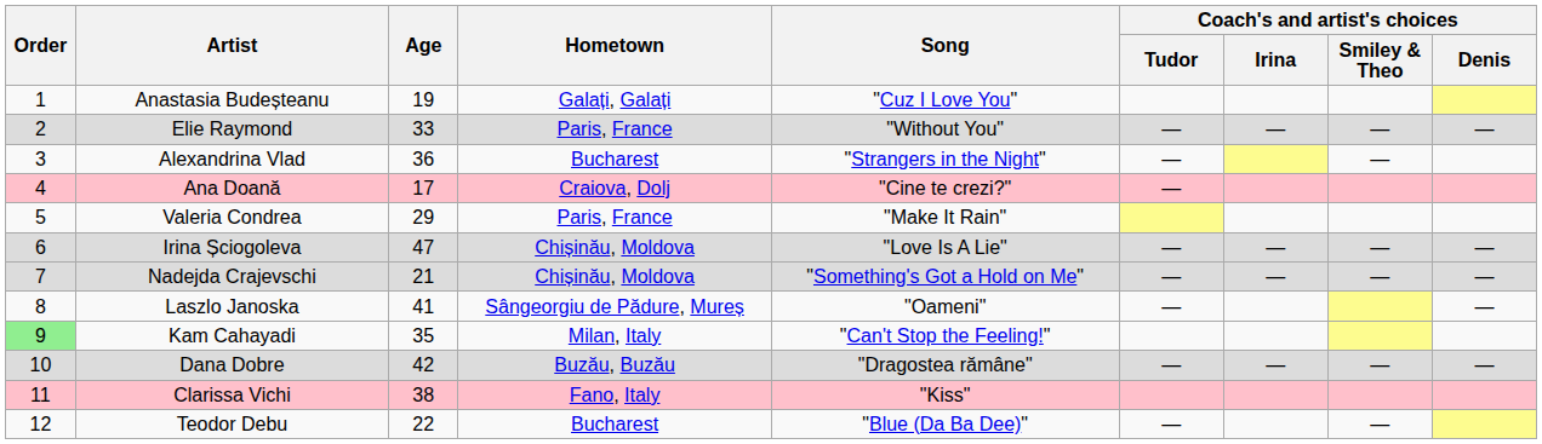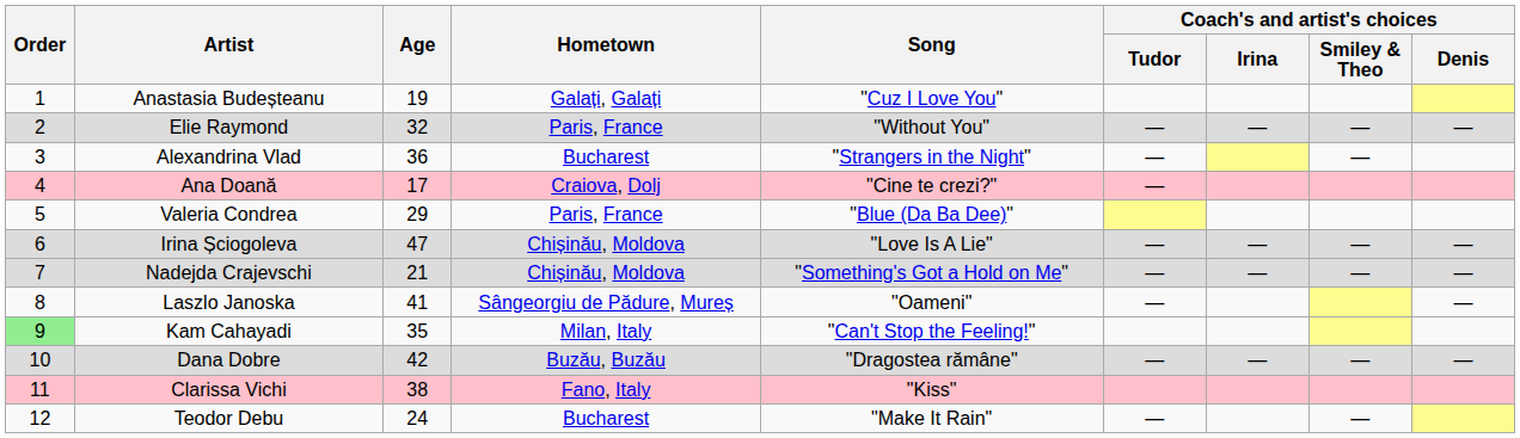 <table class="wikitable" style="text-align:center; line-height:17px; width:100%;">
 <tr>
 <th scope="col" rowspan="2" style="width:04%;">Order</th>
 <th scope="col" rowspan="2" style="width:18%;">Artist</th>
 <th scope="col" rowspan="2" style="width:04%;">Age</th>
 <th scope="col" rowspan="2" style="width:18%;">Hometown</th>
 <th scope="col" rowspan="2" style="width:20%;">Song</th>
 <th scope="col" colspan="4" style="width:24%;">Coach's and artist's choices</th>
 </tr>
 <tr>
 <th style="width:06%;">Tudor</th>
 <th style="width:06%;">Irina</th>
 <th style="width:06%;">Smiley & Theo</th>
 <th style="width:06%;">Denis</th>
 </tr>
 <tr>
 <td>1</td>
 <td>Anastasia Budeșteanu</td>
 <td>19</td>
 <td><a href='#'>Galați</a>, <a href='#'>Galați</a></td>
 <td>"<a href='#'>Cuz I Love You</a>"</td>
 <td></td>
 <td></td>
 <td></td>
 <td style="background:#fdfc8f;"></td>
 </tr>
 <tr style="background:#DCDCDC;">
 <td>2</td>
 <td>Elie Raymond</td>
-<td>33</td>
+<td>32</td>
 <td><a href='#'>Paris</a>, <a href='#'>France</a></td>
 <td>"Without You"</td>
 <td>—</td>
 <td>—</td>
 <td>—</td>
 <td>—</td>
 </tr>
 <tr>
 <td>3</td>
 <td>Alexandrina Vlad</td>
 <td>36</td>
 <td><a href='#'>Bucharest</a></td>
 <td>"<a href='#'>Strangers in the Night</a>"</td>
 <td>—</td>
 <td style="background:#fdfc8f;"></td>
 <td>—</td>
 <td></td>
 </tr>
 <tr>
 <td style="background:pink">4</td>
 <td style="background:pink">Ana Doană</td>
 <td style="background:pink">17</td>
 <td style="background:pink"><a href='#'>Craiova</a>, <a href='#'>Dolj</a></td>
 <td style="background:pink">"Cine te crezi?"</td>
 <td style="background:pink">—</td>
 <td style="background:pink"></td>
 <td style="background:pink"></td>
 <td style="background:pink"></td>
 </tr>
 <tr>
 <td>5</td>
 <td>Valeria Condrea</td>
 <td>29</td>
 <td><a href='#'>Paris</a>, <a href='#'>France</a></td>
-<td>"Make It Rain"</td>
+<td>"<a href='#'>Blue (Da Ba Dee)</a>"</td>
 <td style="background:#fdfc8f;"></td>
 <td></td>
 <td></td>
 <td></td>
 </tr>
 <tr style="background:#DCDCDC;">
 <td>6</td>
 <td>Irina Șciogoleva</td>
 <td>47</td>
 <td><a href='#'>Chișinău</a>, <a href='#'>Moldova</a></td>
 <td>"Love Is A Lie"</td>
 <td>—</td>
 <td>—</td>
 <td>—</td>
 <td>—</td>
 </tr>
 <tr style="background:#DCDCDC;">
 <td>7</td>
 <td>Nadejda Crajevschi</td>
 <td>21</td>
 <td><a href='#'>Chișinău</a>, <a href='#'>Moldova</a></td>
 <td>"<a href='#'>Something's Got a Hold on Me</a>"</td>
 <td>—</td>
 <td>—</td>
 <td>—</td>
 <td>—</td>
 </tr>
 <tr>
 <td>8</td>
 <td>Laszlo Janoska</td>
 <td>41</td>
 <td><a href='#'>Sângeorgiu de Pădure</a>, <a href='#'>Mureș</a></td>
 <td>"Oameni"</td>
 <td>—</td>
 <td></td>
 <td style="background:#fdfc8f;"></td>
 <td>—</td>
 </tr>
 <tr>
 <td style="background: lightgreen;">9</td>
 <td>Kam Cahayadi</td>
 <td>35</td>
 <td><a href='#'>Milan</a>, <a href='#'>Italy</a></td>
 <td>"<a href='#'>Can't Stop the Feeling!</a>"</td>
 <td></td>
 <td></td>
 <td style="background:#fdfc8f;"></td>
 <td></td>
 </tr>
 <tr style="background:#DCDCDC;">
 <td>10</td>
 <td>Dana Dobre</td>
 <td>42</td>
 <td><a href='#'>Buzău</a>, <a href='#'>Buzău</a></td>
 <td>"Dragostea rămâne"</td>
 <td>—</td>
 <td>—</td>
 <td>—</td>
 <td>—</td>
 </tr>
 <tr>
 <td style="background:pink">11</td>
 <td style="background:pink">Clarissa Vichi</td>
 <td style="background:pink">38</td>
 <td style="background:pink"><a href='#'>Fano</a>, <a href='#'>Italy</a></td>
 <td style="background:pink">"Kiss"</td>
 <td style="background:pink"></td>
 <td style="background:pink"></td>
 <td style="background:pink"></td>
 <td style="background:pink"></td>
 </tr>
 <tr>
 <td>12</td>
 <td>Teodor Debu</td>
-<td>22</td>
+<td>24</td>
 <td><a href='#'>Bucharest</a></td>
-<td>"<a href='#'>Blue (Da Ba Dee)</a>"</td>
+<td>"Make It Rain"</td>
 <td>—</td>
 <td></td>
 <td>—</td>
 <td style="background:#fdfc8f;"></td>
 </tr>
 </table>
